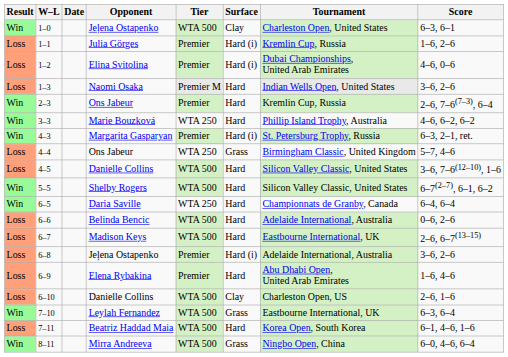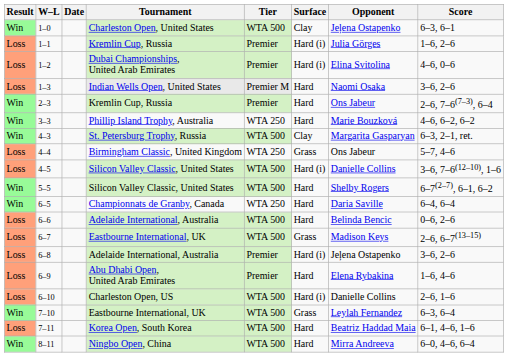 <table class="sortable wikitable nowrap">
 <tr>
 <th>Result</th>
 <th class="unsortable">W–L</th>
 <th>Date</th>
-<th>Opponent</th>
+<th>Tournament</th>
 <th>Tier</th>
 <th>Surface</th>
-<th>Tournament</th>
+<th>Opponent</th>
 <th class="unsortable">Score</th>
 </tr>
 <tr>
 <td bgcolor=98fb98>Win</td>
 <td><small>1–0</small></td>
 <td><a href='#'></a></td>
-<td> <a href='#'>Jeļena Ostapenko</a></td>
+<td style=background:#d4f1c5><a href='#'>Charleston Open</a>, United States</td>
 <td style=background:#d4f1c5>WTA 500</td>
 <td>Clay</td>
-<td style=background:#d4f1c5><a href='#'>Charleston Open</a>, United States</td>
+<td> <a href='#'>Jeļena Ostapenko</a></td>
 <td>6–3, 6–1</td>
 </tr>
 <tr>
 <td bgcolor=ffa07a>Loss</td>
 <td><small>1–1</small></td>
 <td><a href='#'></a></td>
-<td> <a href='#'>Julia Görges</a></td>
+<td style=background:#d4f1c5><a href='#'>Kremlin Cup</a>, Russia</td>
 <td style=background:#d4f1c5>Premier</td>
 <td>Hard (i)</td>
-<td style=background:#d4f1c5><a href='#'>Kremlin Cup</a>, Russia</td>
+<td> <a href='#'>Julia Görges</a></td>
 <td>1–6, 2–6</td>
 </tr>
 <tr>
 <td bgcolor=ffa07a>Loss</td>
 <td><small>1–2</small></td>
 <td><a href='#'></a></td>
-<td> <a href='#'>Elina Svitolina</a></td>
+<td style=background:#d4f1c5><a href='#'>Dubai Championships</a>, <br>United Arab Emirates</td>
 <td style=background:#d4f1c5>Premier</td>
 <td>Hard (i)</td>
-<td style=background:#d4f1c5><a href='#'>Dubai Championships</a>, <br>United Arab Emirates</td>
+<td> <a href='#'>Elina Svitolina</a></td>
 <td>4–6, 0–6</td>
 </tr>
 <tr>
 <td bgcolor=ffa07a>Loss</td>
 <td><small>1–3</small></td>
 <td><a href='#'></a></td>
-<td> <a href='#'>Naomi Osaka</a></td>
+<td style=background:#e9e9e9><a href='#'>Indian Wells Open</a>, United States</td>
 <td style=background:#e9e9e9>Premier M</td>
 <td>Hard</td>
-<td style=background:#e9e9e9><a href='#'>Indian Wells Open</a>, United States</td>
+<td> <a href='#'>Naomi Osaka</a></td>
 <td>3–6, 2–6</td>
 </tr>
 <tr>
 <td bgcolor=98fb98>Win</td>
 <td><small>2–3</small></td>
 <td><a href='#'></a></td>
-<td> <a href='#'>Ons Jabeur</a></td>
+<td style=background:#d4f1c5>Kremlin Cup, Russia</td>
 <td style=background:#d4f1c5>Premier</td>
 <td>Hard</td>
-<td style=background:#d4f1c5>Kremlin Cup, Russia</td>
+<td> <a href='#'>Ons Jabeur</a></td>
 <td>2–6, 7–6<sup>(7–3)</sup>, 6–4</td>
 </tr>
 <tr>
 <td bgcolor=98fb98>Win</td>
 <td><small>3–3</small></td>
 <td><a href='#'></a></td>
-<td> <a href='#'>Marie Bouzková</a></td>
+<td><a href='#'>Phillip Island Trophy</a>, Australia</td>
 <td>WTA 250</td>
 <td>Hard</td>
-<td><a href='#'>Phillip Island Trophy</a>, Australia</td>
+<td> <a href='#'>Marie Bouzková</a></td>
 <td>4–6, 6–2, 6–2</td>
 </tr>
 <tr>
 <td bgcolor=98fb98>Win</td>
 <td><small>4–3</small></td>
 <td><a href='#'></a></td>
+<td style=background:#d4f1c5><a href='#'>St. Petersburg Trophy</a>, Russia</td>
+<td style=background:#d4f1c5>WTA 500</td>
+<td>Clay</td>
 <td> <a href='#'>Margarita Gasparyan</a></td>
-<td style=background:#d4f1c5>Premier</td>
-<td>Hard (i)</td>
-<td style=background:#d4f1c5><a href='#'>St. Petersburg Trophy</a>, Russia</td>
 <td>6–3, 2–1, ret.</td>
 </tr>
 <tr>
 <td bgcolor=ffa07a>Loss</td>
 <td><small>4–4</small></td>
 <td><a href='#'></a></td>
-<td> Ons Jabeur</td>
+<td><a href='#'>Birmingham Classic</a>, United Kingdom</td>
 <td>WTA 250</td>
 <td>Grass</td>
-<td><a href='#'>Birmingham Classic</a>, United Kingdom</td>
+<td> Ons Jabeur</td>
 <td>5–7, 4–6</td>
 </tr>
 <tr>
 <td bgcolor=ffa07a>Loss</td>
 <td><small>4–5</small></td>
 <td><a href='#'></a></td>
+<td style=background:#d4f1c5><a href='#'>Silicon Valley Classic</a>, United States</td>
+<td style=background:#d4f1c5>WTA 500</td>
+<td>Hard (i)</td>
 <td> <a href='#'>Danielle Collins</a></td>
-<td style=background:#d4f1c5>WTA 500</td>
-<td>Hard</td>
-<td style=background:#d4f1c5><a href='#'>Silicon Valley Classic</a>, United States</td>
 <td>3–6, 7–6<sup>(12–10)</sup>, 1–6</td>
 </tr>
 <tr>
 <td bgcolor=98fb98>Win</td>
 <td><small>5–5</small></td>
 <td><a href='#'></a></td>
-<td> <a href='#'>Shelby Rogers</a></td>
+<td style=background:#d4f1c5>Silicon Valley Classic, United States</td>
 <td style=background:#d4f1c5>WTA 500</td>
 <td>Hard</td>
-<td style=background:#d4f1c5>Silicon Valley Classic, United States</td>
+<td> <a href='#'>Shelby Rogers</a></td>
 <td>6–7<sup>(2–7)</sup>, 6–1, 6–2</td>
 </tr>
 <tr>
 <td bgcolor=98fb98>Win</td>
 <td><small>6–5</small></td>
 <td><a href='#'></a></td>
-<td> <a href='#'>Daria Saville</a></td>
+<td><a href='#'>Championnats de Granby</a>, Canada</td>
 <td>WTA 250</td>
 <td>Hard</td>
-<td><a href='#'>Championnats de Granby</a>, Canada</td>
+<td> <a href='#'>Daria Saville</a></td>
 <td>6–4, 6–4</td>
 </tr>
 <tr>
 <td bgcolor=ffa07a>Loss</td>
 <td><small>6–6</small></td>
 <td><a href='#'></a></td>
-<td> <a href='#'>Belinda Bencic</a></td>
+<td style=background:#d4f1c5><a href='#'>Adelaide International</a>, Australia</td>
 <td style=background:#d4f1c5>WTA 500</td>
 <td>Hard</td>
-<td style=background:#d4f1c5><a href='#'>Adelaide International</a>, Australia</td>
+<td> <a href='#'>Belinda Bencic</a></td>
 <td>0–6, 2–6</td>
 </tr>
 <tr>
 <td bgcolor=ffa07a>Loss</td>
 <td><small>6–7</small></td>
 <td><a href='#'></a></td>
+<td style=background:#d4f1c5><a href='#'>Eastbourne International</a>, UK</td>
+<td style=background:#d4f1c5>WTA 500</td>
+<td>Grass</td>
 <td> <a href='#'>Madison Keys</a></td>
-<td style=background:#d4f1c5>WTA 500</td>
-<td>Hard</td>
-<td style=background:#d4f1c5><a href='#'>Eastbourne International</a>, UK</td>
 <td>2–6, 6–7<sup>(13–15)</sup></td>
 </tr>
 <tr>
 <td bgcolor=ffa07a>Loss</td>
 <td><small>6–8</small></td>
 <td><a href='#'></a></td>
-<td> Jeļena Ostapenko</td>
+<td style=background:#d4f1c5>Adelaide International, Australia</td>
 <td style=background:#d4f1c5>Premier</td>
 <td>Hard (i)</td>
-<td style=background:#d4f1c5>Adelaide International, Australia</td>
+<td> Jeļena Ostapenko</td>
 <td>3–6, 2–6</td>
 </tr>
 <tr>
 <td bgcolor=ffa07a>Loss</td>
 <td><small>6–9</small></td>
 <td><a href='#'></a></td>
-<td> <a href='#'>Elena Rybakina</a></td>
+<td style=background:#d4f1c5><a href='#'>Abu Dhabi Open</a>, <br>United Arab Emirates</td>
 <td style=background:#d4f1c5>Premier</td>
 <td>Hard</td>
-<td style=background:#d4f1c5><a href='#'>Abu Dhabi Open</a>, <br>United Arab Emirates</td>
+<td> <a href='#'>Elena Rybakina</a></td>
 <td>1–6, 4–6</td>
 </tr>
 <tr>
 <td bgcolor=ffa07a>Loss</td>
 <td><small>6–10</small></td>
 <td><a href='#'></a></td>
+<td style=background:#d4f1c5>Charleston Open, US</td>
+<td style=background:#d4f1c5>WTA 500</td>
+<td>Hard (i)</td>
 <td> Danielle Collins</td>
-<td style=background:#d4f1c5>WTA 500</td>
-<td>Clay</td>
-<td style=background:#d4f1c5>Charleston Open, US</td>
 <td>2–6, 1–6</td>
 </tr>
 <tr>
 <td bgcolor=98fb98>Win</td>
 <td><small>7–10</small></td>
 <td><a href='#'></a></td>
-<td> <a href='#'>Leylah Fernandez</a></td>
+<td style=background:#d4f1c5>Eastbourne International, UK</td>
 <td style=background:#d4f1c5>WTA 500</td>
 <td>Grass</td>
-<td style=background:#d4f1c5>Eastbourne International, UK</td>
+<td> <a href='#'>Leylah Fernandez</a></td>
 <td>6–3, 6–4</td>
 </tr>
 <tr>
 <td bgcolor=ffa07a>Loss</td>
 <td><small>7–11</small></td>
 <td><a href='#'></a></td>
-<td> <a href='#'>Beatriz Haddad Maia</a></td>
+<td style=background:#d4f1c5><a href='#'>Korea Open</a>, South Korea</td>
 <td style=background:#d4f1c5>WTA 500</td>
 <td>Hard</td>
-<td style=background:#d4f1c5><a href='#'>Korea Open</a>, South Korea</td>
+<td> <a href='#'>Beatriz Haddad Maia</a></td>
 <td>6–1, 4–6, 1–6</td>
 </tr>
 <tr>
 <td bgcolor=98fb98>Win</td>
 <td><small>8–11</small></td>
 <td><a href='#'></a></td>
+<td style=background:#d4f1c5><a href='#'>Ningbo Open</a>, China</td>
+<td style=background:#d4f1c5>WTA 500</td>
+<td>Hard</td>
 <td> <a href='#'>Mirra Andreeva</a></td>
-<td style=background:#d4f1c5>WTA 500</td>
-<td>Grass</td>
-<td style=background:#d4f1c5><a href='#'>Ningbo Open</a>, China</td>
 <td>6–0, 4–6, 6–4</td>
 </tr>
 </table>
